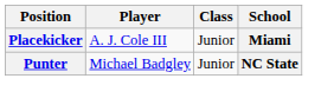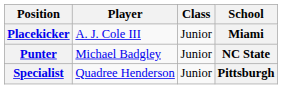 <table class="wikitable">
 <tr>
 <th>Position</th>
 <th>Player</th>
 <th>Class</th>
 <th>School</th>
 </tr>
 <tr>
 <th rowspan="1"><a href='#'>Placekicker</a></th>
 <td><a href='#'>A. J. Cole III</a></td>
 <td>Junior</td>
 <th style=>Miami</th>
 </tr>
 <tr>
 <th rowspan="1"><a href='#'>Punter</a></th>
 <td><a href='#'>Michael Badgley</a></td>
 <td>Junior</td>
 <th style=>NC State</th>
 </tr>
+<tr>
+<th rowspan="1"><a href='#'>Specialist</a></th>
+<td><a href='#'>Quadree Henderson</a></td>
+<td>Junior</td>
+<th style=>Pittsburgh</th>
+</tr>
 </table>
